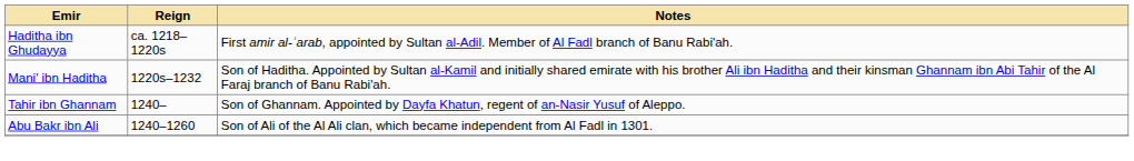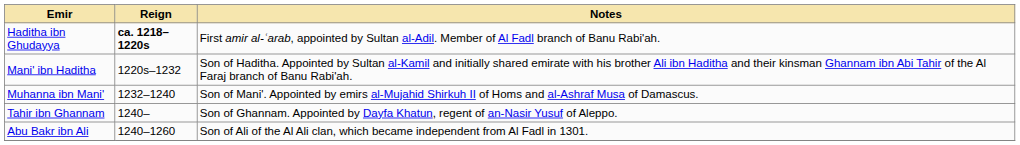 <table class="nowraplinks" cellspacing="0" cellpadding="3" rules="all" style="background:#fbfbfb; border-style: solid; border-width: 1px; font-size:90%; empty-cells:show; border-collapse:collapse">
 <tr style="background:#f6e6ae;">
 <th>Emir</th>
 <th>Reign</th>
 <th>Notes</th>
 </tr>
 <tr>
 <td><a href='#'>Haditha ibn Ghudayya</a></td>
-<td>ca. 1218–1220s</td>
+<td><strong>ca. 1218–1220s</strong></td>
 <td>First <em>amir al-ʿarab</em>, appointed by Sultan <a href='#'>al-Adil</a>. Member of <a href='#'>Al Fadl</a> branch of Banu Rabi'ah.</td>
 </tr>
 <tr>
 <td><a href='#'>Mani' ibn Haditha</a></td>
 <td>1220s–1232</td>
 <td>Son of Haditha. Appointed by Sultan <a href='#'>al-Kamil</a> and initially shared emirate with his brother <a href='#'>Ali ibn Haditha</a> and their kinsman <a href='#'>Ghannam ibn Abi Tahir</a> of the Al Faraj branch of Banu Rabi'ah.</td>
+</tr>
+<tr>
+<td><a href='#'>Muhanna ibn Mani'</a></td>
+<td>1232–1240</td>
+<td>Son of Mani'. Appointed by emirs <a href='#'>al-Mujahid Shirkuh II</a> of Homs and <a href='#'>al-Ashraf Musa</a> of Damascus.</td>
 </tr>
 <tr>
 <td><a href='#'>Tahir ibn Ghannam</a></td>
 <td>1240–</td>
 <td>Son of Ghannam. Appointed by <a href='#'>Dayfa Khatun</a>, regent of <a href='#'>an-Nasir Yusuf</a> of Aleppo.</td>
 </tr>
 <tr>
 <td><a href='#'>Abu Bakr ibn Ali</a></td>
 <td>1240–1260</td>
 <td>Son of Ali of the Al Ali clan, which became independent from Al Fadl in 1301.</td>
 </tr>
 <tr>
 </tr>
 </table>
